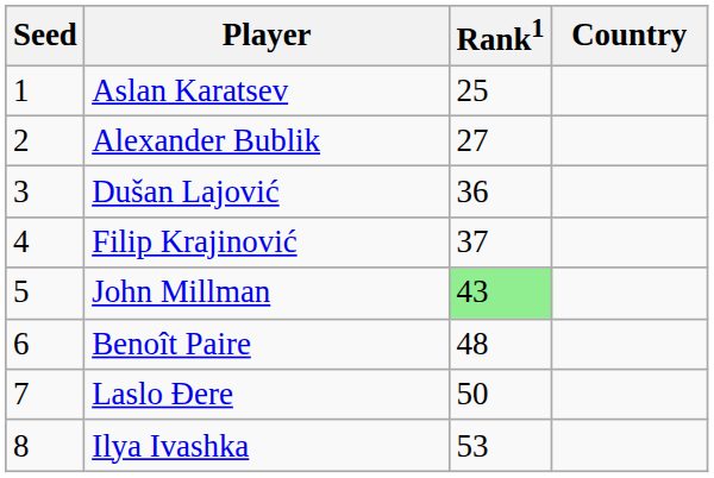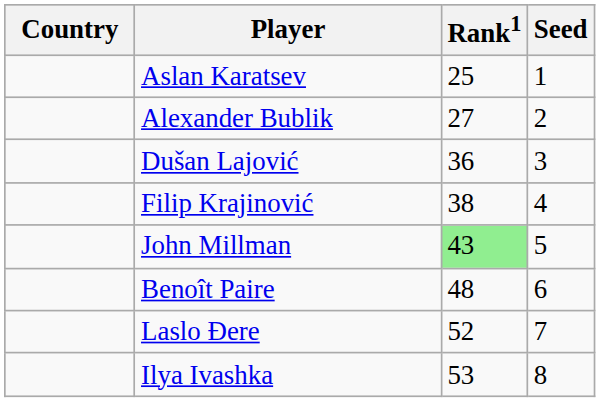 <table class="sortable wikitable">
 <tr>
-<th>Seed</th>
+<th width="70">Country</th>
 <th width="175">Player</th>
 <th>Rank<sup>1</sup></th>
-<th width="70">Country</th>
+<th>Seed</th>
 </tr>
 <tr>
-<td>1</td>
+<td></td>
 <td><a href='#'>Aslan Karatsev</a></td>
 <td>25</td>
-<td></td>
+<td>1</td>
 </tr>
 <tr>
-<td>2</td>
+<td></td>
 <td><a href='#'>Alexander Bublik</a></td>
 <td>27</td>
-<td></td>
+<td>2</td>
 </tr>
 <tr>
-<td>3</td>
+<td></td>
 <td><a href='#'>Dušan Lajović</a></td>
 <td>36</td>
-<td></td>
+<td>3</td>
 </tr>
 <tr>
+<td></td>
+<td><a href='#'>Filip Krajinović</a></td>
+<td>38</td>
 <td>4</td>
-<td><a href='#'>Filip Krajinović</a></td>
-<td>37</td>
-<td></td>
 </tr>
 <tr>
-<td>5</td>
+<td></td>
 <td><a href='#'>John Millman</a></td>
 <td style="background: lightgreen;">43</td>
-<td></td>
+<td>5</td>
 </tr>
 <tr>
-<td>6</td>
+<td></td>
 <td><a href='#'>Benoît Paire</a></td>
 <td>48</td>
-<td></td>
+<td>6</td>
 </tr>
 <tr>
+<td></td>
+<td><a href='#'>Laslo Đere</a></td>
+<td>52</td>
 <td>7</td>
-<td><a href='#'>Laslo Đere</a></td>
-<td>50</td>
-<td></td>
 </tr>
 <tr>
-<td>8</td>
+<td></td>
 <td><a href='#'>Ilya Ivashka</a></td>
 <td>53</td>
-<td></td>
+<td>8</td>
 </tr>
 </table>
